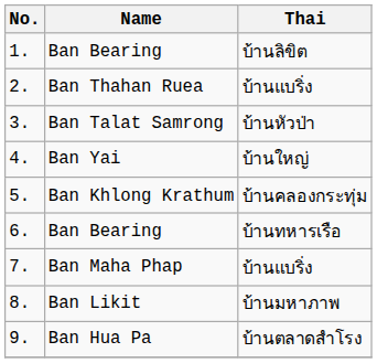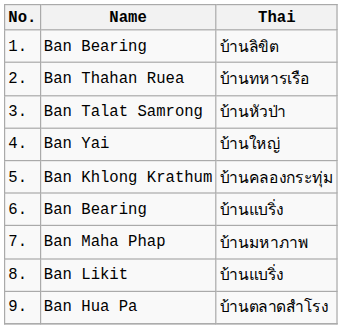 <table class="wikitable sortable">
 <tr>
 <th>No.</th>
 <th>Name</th>
 <th>Thai</th>
 </tr>
 <tr>
 <td>1.</td>
 <td>Ban Bearing</td>
 <td>บ้านลิขิต</td>
 </tr>
 <tr>
 <td>2.</td>
 <td>Ban Thahan Ruea</td>
-<td>บ้านแบริ่ง</td>
+<td>บ้านทหารเรือ</td>
 </tr>
 <tr>
 <td>3.</td>
 <td>Ban Talat Samrong</td>
 <td>บ้านหัวป่า</td>
 </tr>
 <tr>
 <td>4.</td>
 <td>Ban Yai</td>
 <td>บ้านใหญ่</td>
 </tr>
 <tr>
 <td>5.</td>
 <td>Ban Khlong Krathum</td>
 <td>บ้านคลองกระทุ่ม</td>
 </tr>
 <tr>
 <td>6.</td>
 <td>Ban Bearing</td>
-<td>บ้านทหารเรือ</td>
+<td>บ้านแบริ่ง</td>
 </tr>
 <tr>
 <td>7.</td>
 <td>Ban Maha Phap</td>
-<td>บ้านแบริ่ง</td>
+<td>บ้านมหาภาพ</td>
 </tr>
 <tr>
 <td>8.</td>
 <td>Ban Likit</td>
-<td>บ้านมหาภาพ</td>
+<td>บ้านแบริ่ง</td>
 </tr>
 <tr>
 <td>9.</td>
 <td>Ban Hua Pa</td>
 <td>บ้านตลาดสำโรง</td>
 </tr>
 <tr>
 </tr>
 </table>
